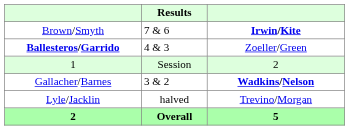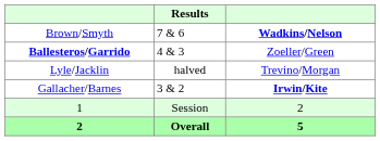 <table border="1" cellpadding="3" style="border-collapse:collapse; text-align:center;">
 <tr style="background:#dfd;">
 <th style="width:12em;"></th>
 <th style="width:5.5em;">Results</th>
 <th style="width:12em;"></th>
 </tr>
 <tr>
 <td><a href='#'>Brown</a>/<a href='#'>Smyth</a></td>
 <td align=left> 7 & 6</td>
-<td><strong><a href='#'>Irwin</a>/<a href='#'>Kite</a></strong></td>
+<td><strong><a href='#'>Wadkins</a>/<a href='#'>Nelson</a></strong></td>
 </tr>
 <tr>
 <td><strong><a href='#'>Ballesteros</a>/<a href='#'>Garrido</a></strong></td>
 <td align=left> 4 & 3</td>
 <td><a href='#'>Zoeller</a>/<a href='#'>Green</a></td>
 </tr>
+<tr>
+<td><a href='#'>Lyle</a>/<a href='#'>Jacklin</a></td>
+<td>halved</td>
+<td><a href='#'>Trevino</a>/<a href='#'>Morgan</a></td>
+</tr>
+<tr>
+<td><a href='#'>Gallacher</a>/<a href='#'>Barnes</a></td>
+<td align=left> 3 & 2</td>
+<td><strong><a href='#'>Irwin</a>/<a href='#'>Kite</a></strong></td>
+</tr>
 <tr style="background:#dfd;">
 <td>1</td>
 <td>Session</td>
 <td>2</td>
-</tr>
-<tr>
-<td><a href='#'>Gallacher</a>/<a href='#'>Barnes</a></td>
-<td align=left> 3 & 2</td>
-<td><strong><a href='#'>Wadkins</a>/<a href='#'>Nelson</a></strong></td>
-</tr>
-<tr>
-<td><a href='#'>Lyle</a>/<a href='#'>Jacklin</a></td>
-<td>halved</td>
-<td><a href='#'>Trevino</a>/<a href='#'>Morgan</a></td>
 </tr>
 <tr style="background:#afa;">
 <th>2</th>
 <th>Overall</th>
 <th>5</th>
 </tr>
 </table>
